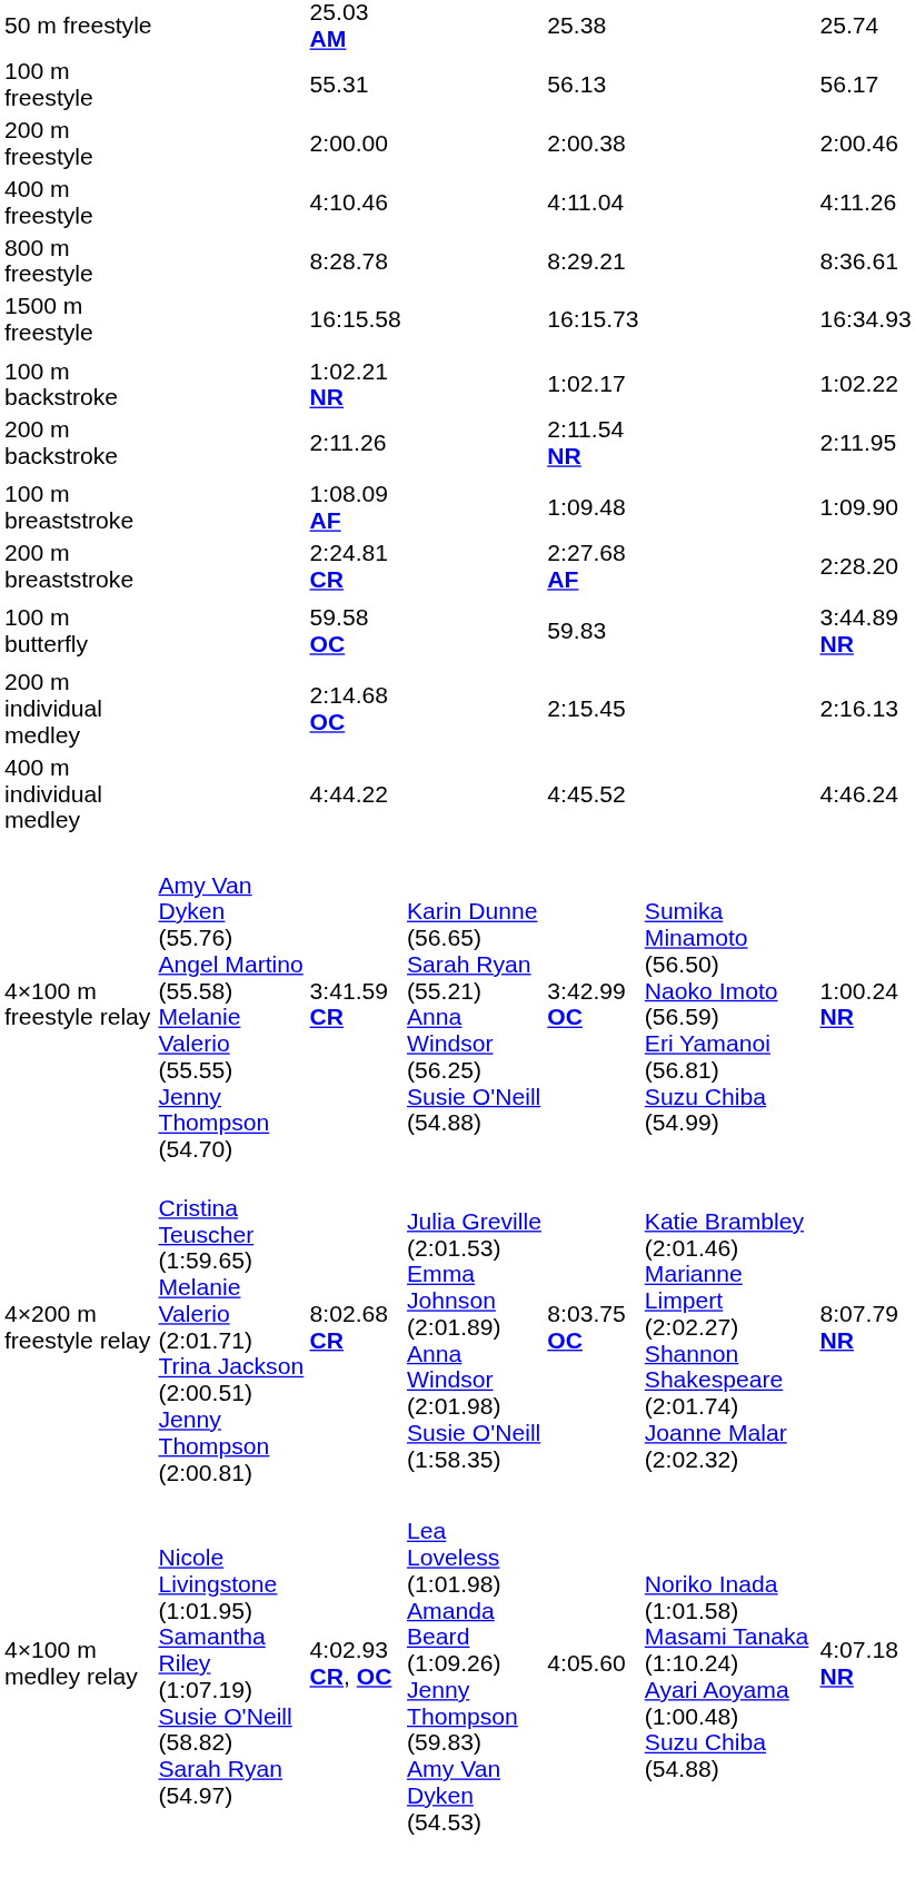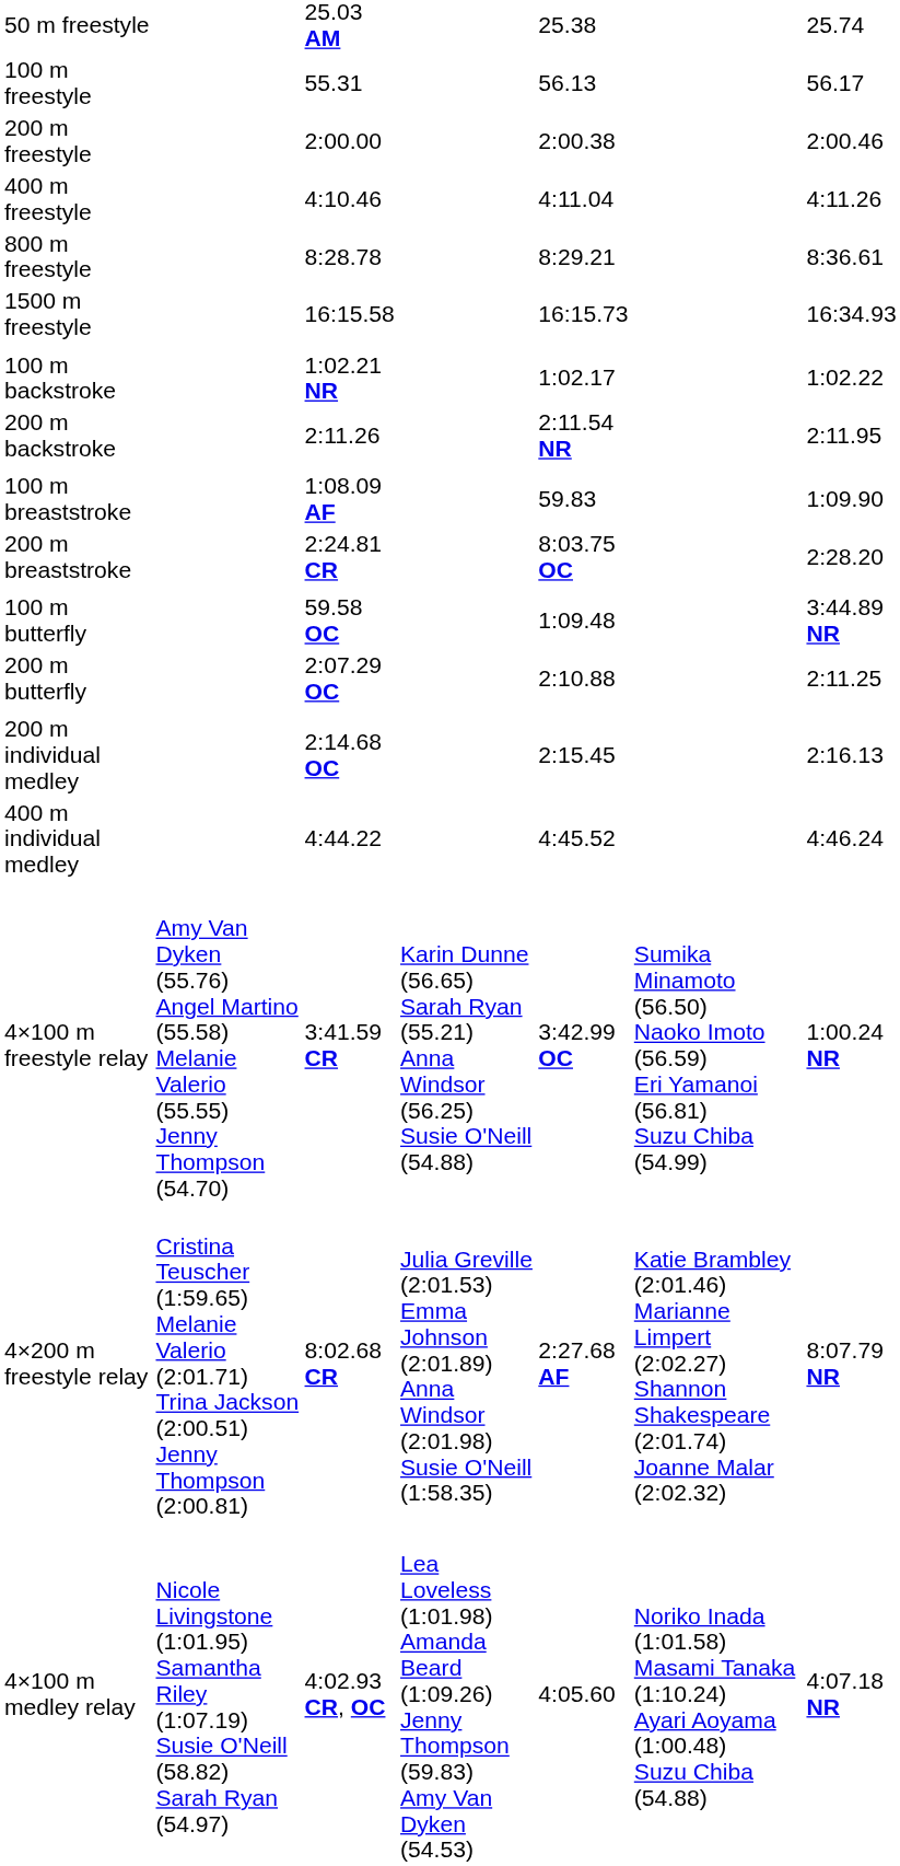 <table>
 <tr>
 <td>50 m freestyle <br></td>
 <td></td>
 <td>25.03<br><strong><a href='#'>AM</a></strong></td>
 <td></td>
 <td>25.38</td>
 <td></td>
 <td>25.74</td>
 </tr>
 <tr>
 <td>100 m freestyle <br></td>
 <td></td>
 <td>55.31</td>
 <td></td>
 <td>56.13</td>
 <td></td>
 <td>56.17</td>
 </tr>
 <tr>
 <td>200 m freestyle <br></td>
 <td></td>
 <td>2:00.00</td>
 <td></td>
 <td>2:00.38</td>
 <td></td>
 <td>2:00.46</td>
 </tr>
 <tr>
 <td>400 m freestyle <br></td>
 <td></td>
 <td>4:10.46</td>
 <td></td>
 <td>4:11.04</td>
 <td></td>
 <td>4:11.26</td>
 </tr>
 <tr>
 <td>800 m freestyle <br></td>
 <td></td>
 <td>8:28.78</td>
 <td></td>
 <td>8:29.21</td>
 <td></td>
 <td>8:36.61</td>
 </tr>
 <tr>
 <td>1500 m freestyle <br></td>
 <td></td>
 <td>16:15.58</td>
 <td></td>
 <td>16:15.73</td>
 <td></td>
 <td>16:34.93</td>
 </tr>
 <tr>
 <td></td>
 <td></td>
 <td></td>
 <td></td>
 <td></td>
 <td></td>
 <td></td>
 </tr>
 <tr>
 <td>100 m backstroke <br></td>
 <td></td>
 <td>1:02.21<br><strong><a href='#'>NR</a></strong></td>
 <td></td>
 <td>1:02.17</td>
 <td></td>
 <td>1:02.22</td>
 </tr>
 <tr>
 <td>200 m backstroke <br></td>
 <td></td>
 <td>2:11.26</td>
 <td></td>
 <td>2:11.54<br><strong><a href='#'>NR</a></strong></td>
 <td></td>
 <td>2:11.95</td>
 </tr>
 <tr>
 <td></td>
 <td></td>
 <td></td>
 <td></td>
 <td></td>
 <td></td>
 <td></td>
 </tr>
 <tr>
 <td>100 m breaststroke <br></td>
 <td></td>
 <td>1:08.09<br><strong><a href='#'>AF</a></strong></td>
 <td></td>
-<td>1:09.48</td>
+<td>59.83</td>
 <td></td>
 <td>1:09.90</td>
 </tr>
 <tr>
 <td>200 m breaststroke <br></td>
 <td></td>
 <td>2:24.81<br><strong><a href='#'>CR</a></strong></td>
 <td></td>
-<td>2:27.68<br><strong><a href='#'>AF</a></strong></td>
+<td>8:03.75<br><strong><a href='#'>OC</a></strong></td>
 <td></td>
 <td>2:28.20</td>
 </tr>
 <tr>
 <td></td>
 <td></td>
 <td></td>
 <td></td>
 <td></td>
 <td></td>
 <td></td>
 </tr>
 <tr>
 <td>100 m butterfly <br></td>
 <td></td>
 <td>59.58<br><strong><a href='#'>OC</a></strong></td>
 <td></td>
-<td>59.83</td>
+<td>1:09.48</td>
 <td></td>
 <td>3:44.89<br><strong><a href='#'>NR</a></strong></td>
+</tr>
+<tr>
+<td>200 m butterfly <br></td>
+<td></td>
+<td>2:07.29<br><strong><a href='#'>OC</a></strong></td>
+<td></td>
+<td>2:10.88</td>
+<td></td>
+<td>2:11.25</td>
 </tr>
 <tr>
 <td></td>
 <td></td>
 <td></td>
 <td></td>
 <td></td>
 <td></td>
 <td></td>
 </tr>
 <tr>
 <td>200 m individual medley <br></td>
 <td></td>
 <td>2:14.68<br><strong><a href='#'>OC</a></strong></td>
 <td></td>
 <td>2:15.45</td>
 <td></td>
 <td>2:16.13</td>
 </tr>
 <tr>
 <td>400 m individual medley <br></td>
 <td></td>
 <td>4:44.22</td>
 <td></td>
 <td>4:45.52</td>
 <td></td>
 <td>4:46.24</td>
 </tr>
 <tr>
 <td></td>
 <td></td>
 <td></td>
 <td></td>
 <td></td>
 <td></td>
 <td></td>
 </tr>
 <tr>
 <td>4×100 m freestyle relay <br></td>
 <td><br><a href='#'>Amy Van Dyken</a> (55.76)<br><a href='#'>Angel Martino</a> (55.58)<br><a href='#'>Melanie Valerio</a> (55.55)<br><a href='#'>Jenny Thompson</a> (54.70)</td>
 <td>3:41.59<br><strong><a href='#'>CR</a></strong></td>
 <td><br><a href='#'>Karin Dunne</a> (56.65)<br><a href='#'>Sarah Ryan</a> (55.21)<br><a href='#'>Anna Windsor</a> (56.25)<br><a href='#'>Susie O'Neill</a> (54.88)</td>
 <td>3:42.99<br><strong><a href='#'>OC</a></strong></td>
 <td><br><a href='#'>Sumika Minamoto</a> (56.50)<br><a href='#'>Naoko Imoto</a> (56.59)<br><a href='#'>Eri Yamanoi</a> (56.81)<br><a href='#'>Suzu Chiba</a> (54.99)</td>
 <td>1:00.24<br><strong><a href='#'>NR</a></strong></td>
 </tr>
 <tr>
 <td>4×200 m freestyle relay <br></td>
 <td><br><a href='#'>Cristina Teuscher</a> (1:59.65)<br><a href='#'>Melanie Valerio</a> (2:01.71)<br><a href='#'>Trina Jackson</a> (2:00.51)<br><a href='#'>Jenny Thompson</a> (2:00.81)</td>
 <td>8:02.68<br><strong><a href='#'>CR</a></strong></td>
 <td><br><a href='#'>Julia Greville</a> (2:01.53)<br><a href='#'>Emma Johnson</a> (2:01.89)<br><a href='#'>Anna Windsor</a> (2:01.98)<br><a href='#'>Susie O'Neill</a> (1:58.35)</td>
-<td>8:03.75<br><strong><a href='#'>OC</a></strong></td>
+<td>2:27.68<br><strong><a href='#'>AF</a></strong></td>
 <td><br><a href='#'>Katie Brambley</a> (2:01.46)<br><a href='#'>Marianne Limpert</a> (2:02.27)<br><a href='#'>Shannon Shakespeare</a> (2:01.74)<br><a href='#'>Joanne Malar</a> (2:02.32)</td>
 <td>8:07.79<br><strong><a href='#'>NR</a></strong></td>
 </tr>
 <tr>
 <td>4×100 m medley relay <br></td>
 <td><br><a href='#'>Nicole Livingstone</a> (1:01.95)<br><a href='#'>Samantha Riley</a> (1:07.19)<br><a href='#'>Susie O'Neill</a> (58.82)<br><a href='#'>Sarah Ryan</a> (54.97)</td>
 <td>4:02.93<br><strong><a href='#'>CR</a></strong>, <strong><a href='#'>OC</a></strong></td>
 <td><br><a href='#'>Lea Loveless</a> (1:01.98)<br><a href='#'>Amanda Beard</a> (1:09.26)<br><a href='#'>Jenny Thompson</a> (59.83)<br><a href='#'>Amy Van Dyken</a> (54.53)</td>
 <td>4:05.60</td>
 <td><br><a href='#'>Noriko Inada</a> (1:01.58)<br><a href='#'>Masami Tanaka</a> (1:10.24)<br><a href='#'>Ayari Aoyama</a> (1:00.48)<br><a href='#'>Suzu Chiba</a> (54.88)</td>
 <td>4:07.18<br><strong><a href='#'>NR</a></strong></td>
 </tr>
 </table>
